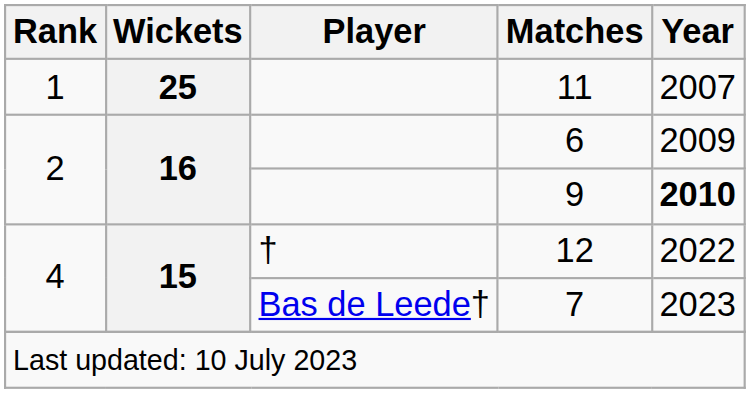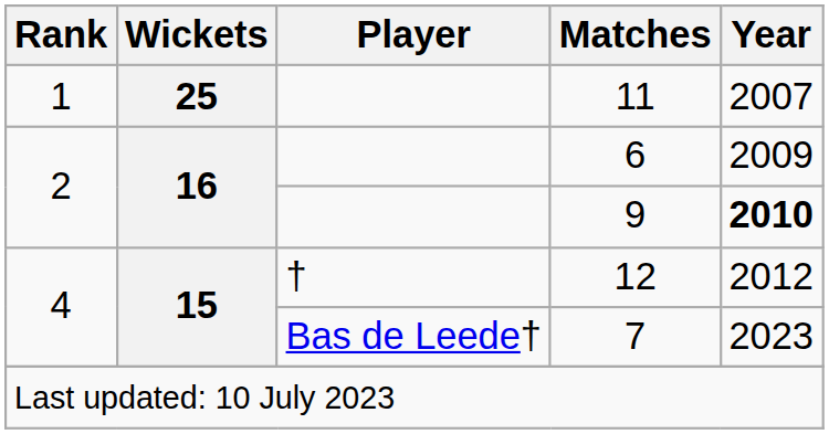 <table class="wikitable plainrowheaders sortable">
 <tr>
 <th scope=col>Rank</th>
 <th scope=col>Wickets</th>
 <th scope=col>Player</th>
 <th scope=col>Matches</th>
 <th scope=col>Year</th>
 </tr>
 <tr>
 <td align=center>1</td>
 <th scope=row style=text-align:center;>25</th>
 <td></td>
 <td align=center>11</td>
 <td>2007</td>
 </tr>
 <tr>
 <td align=center rowspan=2>2</td>
 <th scope=row style=text-align:center rowspan=2;>16</th>
 <td></td>
 <td align=center>6</td>
 <td>2009</td>
 </tr>
 <tr>
 <td></td>
 <td align=center>9</td>
 <td><strong>2010</strong></td>
 </tr>
 <tr>
 <td rowspan="2" align="center">4</td>
 <th rowspan="2" scope="row" style="text-align:center;">15</th>
 <td>†</td>
 <td align=center>12</td>
-<td>2022</td>
+<td>2012</td>
 </tr>
 <tr>
 <td><a href='#'>Bas de Leede</a>†</td>
 <td align=center>7</td>
 <td>2023</td>
 </tr>
 <tr>
 </tr>
 <tr class=sortbottom>
 <td colspan=5><small>Last updated: 10 July 2023</small></td>
 </tr>
 </table>
